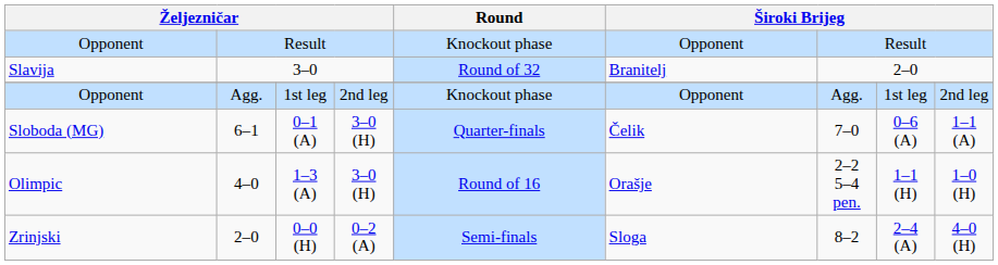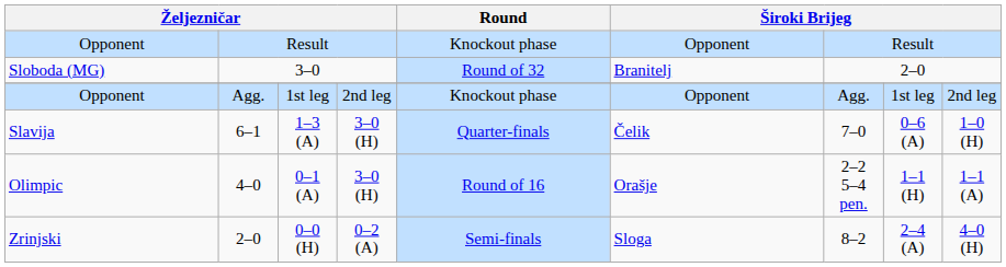 <table class="wikitable" style="text-align:center">
 <tr>
 <th colspan=4 width="200"><a href='#'>Željezničar</a></th>
 <th width="200">Round</th>
 <th colspan=4 width="200"><a href='#'>Široki Brijeg</a></th>
 </tr>
 <tr bgcolor=#c1e0ff>
 <td>Opponent</td>
 <td colspan=3>Result</td>
 <td>Knockout phase</td>
 <td>Opponent</td>
 <td colspan=3>Result</td>
 </tr>
 <tr>
-<td align=left><a href='#'>Slavija</a></td>
+<td align=left><a href='#'>Sloboda (MG)</a></td>
 <td colspan=3>3–0</td>
 <td bgcolor=#c1e0ff><a href='#'>Round of 32</a></td>
 <td align=left><a href='#'>Branitelj</a></td>
 <td colspan=3>2–0</td>
 </tr>
 <tr>
 </tr>
 <tr bgcolor=#c1e0ff>
 <td width="200">Opponent</td>
 <td width="50">Agg.</td>
 <td width="50">1st leg</td>
 <td width="50">2nd leg</td>
 <td width="200">Knockout phase</td>
 <td width="200">Opponent</td>
 <td width="50">Agg.</td>
 <td width="50">1st leg</td>
 <td width="50">2nd leg</td>
 </tr>
 <tr>
-<td align=left><a href='#'>Sloboda (MG)</a></td>
+<td align=left><a href='#'>Slavija</a></td>
 <td>6–1</td>
-<td><a href='#'>0–1</a> (A)</td>
+<td><a href='#'>1–3</a> (A)</td>
 <td><a href='#'>3–0</a> (H)</td>
 <td bgcolor=#c1e0ff><a href='#'>Quarter-finals</a></td>
 <td align=left><a href='#'>Čelik</a></td>
 <td>7–0</td>
 <td><a href='#'>0–6</a> (A)</td>
-<td><a href='#'>1–1</a> (A)</td>
+<td><a href='#'>1–0</a> (H)</td>
 </tr>
 <tr>
 <td align=left><a href='#'>Olimpic</a></td>
 <td>4–0</td>
-<td><a href='#'>1–3</a> (A)</td>
+<td><a href='#'>0–1</a> (A)</td>
 <td><a href='#'>3–0</a> (H)</td>
 <td bgcolor=#c1e0ff><a href='#'>Round of 16</a></td>
 <td align=left><a href='#'>Orašje</a></td>
 <td>2–2<br>5–4 <a href='#'>pen.</a></td>
 <td><a href='#'>1–1</a> (H)</td>
-<td><a href='#'>1–0</a> (H)</td>
+<td><a href='#'>1–1</a> (A)</td>
 </tr>
 <tr>
 <td align=left><a href='#'>Zrinjski</a></td>
 <td>2–0</td>
 <td><a href='#'>0–0</a> (H)</td>
 <td><a href='#'>0–2</a> (A)</td>
 <td bgcolor=#c1e0ff><a href='#'>Semi-finals</a></td>
 <td align=left><a href='#'>Sloga</a></td>
 <td>8–2</td>
 <td><a href='#'>2–4</a> (A)</td>
 <td><a href='#'>4–0</a> (H)</td>
 </tr>
 </table>
